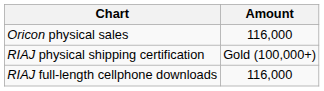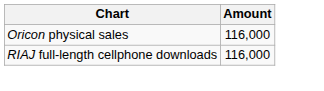 <table class="wikitable">
 <tr>
 <th>Chart</th>
 <th>Amount</th>
 </tr>
 <tr>
 <td><em>Oricon</em> physical sales</td>
 <td align="center">116,000</td>
 </tr>
 <tr>
-<td><em>RIAJ</em> physical shipping certification</td>
-<td align="center">Gold (100,000+)</td>
-</tr>
-<tr>
 <td><em>RIAJ</em> full-length cellphone downloads</td>
 <td align="center">116,000</td>
 </tr>
 </table>
